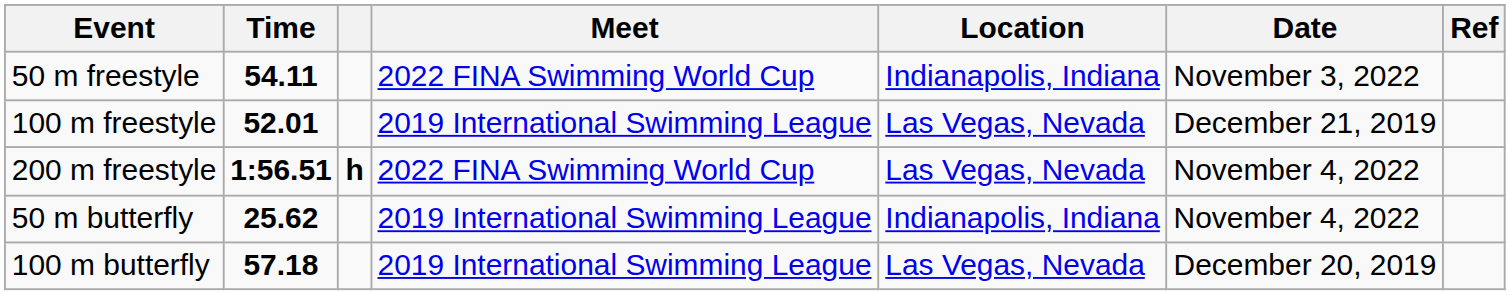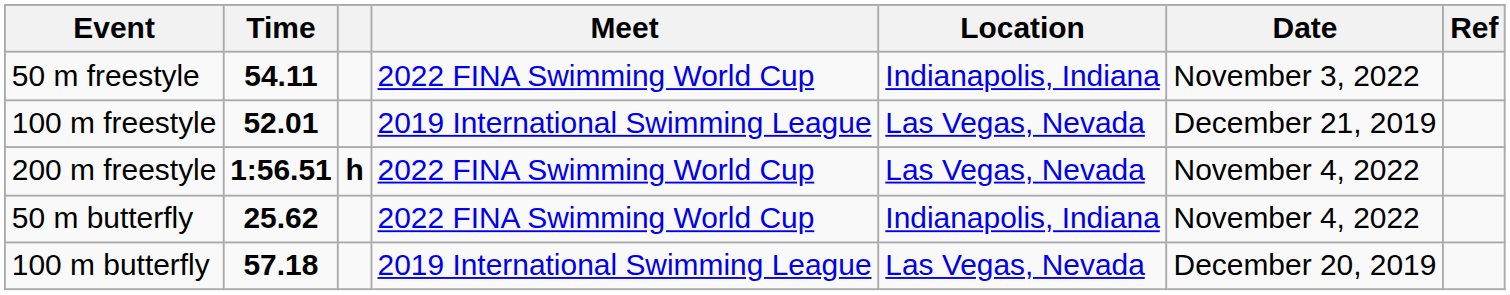 <table class="wikitable">
 <tr>
 <th>Event</th>
 <th>Time</th>
 <th></th>
 <th>Meet</th>
 <th>Location</th>
 <th>Date</th>
 <th>Ref</th>
 </tr>
 <tr>
 <td>50 m freestyle</td>
 <td align="center"><strong>54.11</strong></td>
 <td></td>
 <td><a href='#'>2022 FINA Swimming World Cup</a></td>
 <td><a href='#'>Indianapolis, Indiana</a></td>
 <td>November 3, 2022</td>
 <td align="center"></td>
 </tr>
 <tr>
 <td>100 m freestyle</td>
 <td align="center"><strong>52.01</strong></td>
 <td></td>
 <td><a href='#'>2019 International Swimming League</a></td>
 <td><a href='#'>Las Vegas, Nevada</a></td>
 <td>December 21, 2019</td>
 <td align="center"></td>
 </tr>
 <tr>
 <td>200 m freestyle</td>
 <td align="center"><strong>1:56.51</strong></td>
 <td><strong>h</strong></td>
 <td><a href='#'>2022 FINA Swimming World Cup</a></td>
 <td><a href='#'>Las Vegas, Nevada</a></td>
 <td>November 4, 2022</td>
 <td align="center"></td>
 </tr>
 <tr>
 <td>50 m butterfly</td>
 <td align="center"><strong>25.62</strong></td>
 <td></td>
-<td><a href='#'>2019 International Swimming League</a></td>
+<td><a href='#'>2022 FINA Swimming World Cup</a></td>
 <td><a href='#'>Indianapolis, Indiana</a></td>
 <td>November 4, 2022</td>
 <td align="center"></td>
 </tr>
 <tr>
 <td>100 m butterfly</td>
 <td align="center"><strong>57.18</strong></td>
 <td></td>
 <td><a href='#'>2019 International Swimming League</a></td>
 <td><a href='#'>Las Vegas, Nevada</a></td>
 <td>December 20, 2019</td>
 <td align="center"></td>
 </tr>
 </table>
